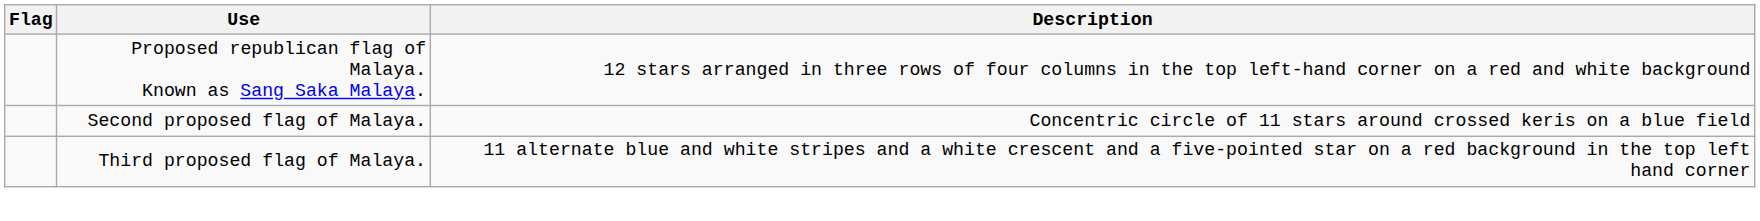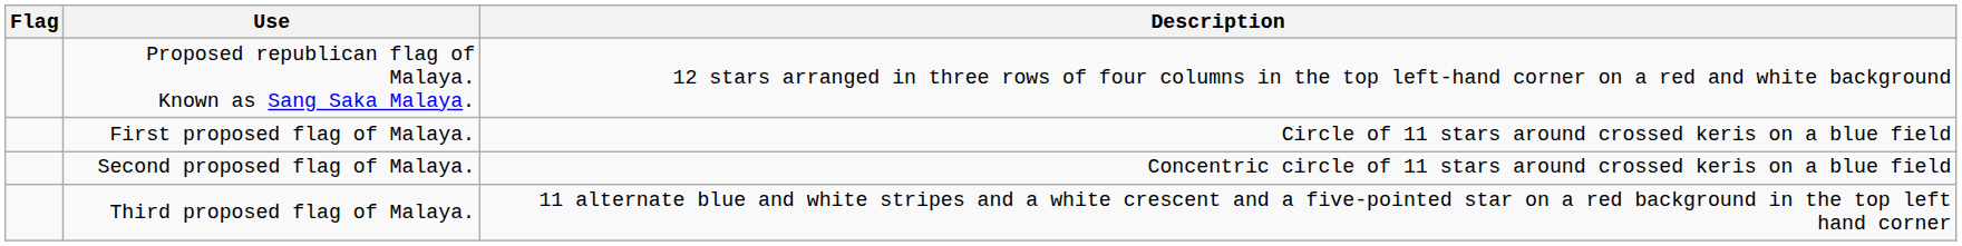 <table class="wikitable sortable" style="text-align:right">
 <tr bgcolor="#efefef">
 <th>Flag</th>
 <th>Use</th>
 <th>Description</th>
 </tr>
 <tr>
 <td></td>
 <td>Proposed republican flag of Malaya.<br>Known as <a href='#'>Sang Saka Malaya</a>.</td>
 <td>12 stars arranged in three rows of four columns in the top left-hand corner on a red and white background</td>
 </tr>
 <tr>
 <td></td>
+<td>First proposed flag of Malaya.</td>
+<td>Circle of 11 stars around crossed keris on a blue field</td>
+</tr>
+<tr>
+<td></td>
 <td>Second proposed flag of Malaya.</td>
 <td>Concentric circle of 11 stars around crossed keris on a blue field</td>
 </tr>
 <tr>
 <td></td>
 <td>Third proposed flag of Malaya.</td>
 <td>11 alternate blue and white stripes and a white crescent and a five-pointed star on a red background in the top left hand corner</td>
 </tr>
 </table>
